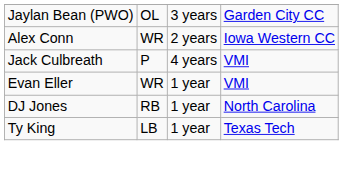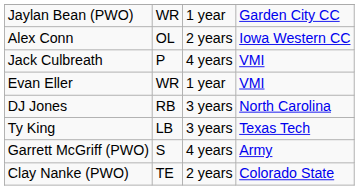 <table class="wikitable">
 <tr>
 </tr>
 <tr>
 <td>Jaylan Bean (PWO)</td>
-<td>OL</td>
-<td>3 years</td>
+<td>WR</td>
+<td>1 year</td>
 <td><a href='#'>Garden City CC</a></td>
 </tr>
 <tr>
 <td>Alex Conn</td>
-<td>WR</td>
+<td>OL</td>
 <td>2 years</td>
 <td><a href='#'>Iowa Western CC</a></td>
 </tr>
 <tr>
 <td>Jack Culbreath</td>
 <td>P</td>
 <td>4 years</td>
 <td><a href='#'>VMI</a></td>
 </tr>
 <tr>
 <td>Evan Eller</td>
 <td>WR</td>
 <td>1 year</td>
 <td><a href='#'>VMI</a></td>
 </tr>
 <tr>
 <td>DJ Jones</td>
 <td>RB</td>
-<td>1 year</td>
+<td>3 years</td>
 <td><a href='#'>North Carolina</a></td>
 </tr>
 <tr>
 <td>Ty King</td>
 <td>LB</td>
-<td>1 year</td>
+<td>3 years</td>
 <td><a href='#'>Texas Tech</a></td>
 </tr>
+<tr>
+<td>Garrett McGriff (PWO)</td>
+<td>S</td>
+<td>4 years</td>
+<td><a href='#'>Army</a></td>
+</tr>
+<tr>
+<td>Clay Nanke (PWO)</td>
+<td>TE</td>
+<td>2 years</td>
+<td><a href='#'>Colorado State</a></td>
+</tr>
 </table>
